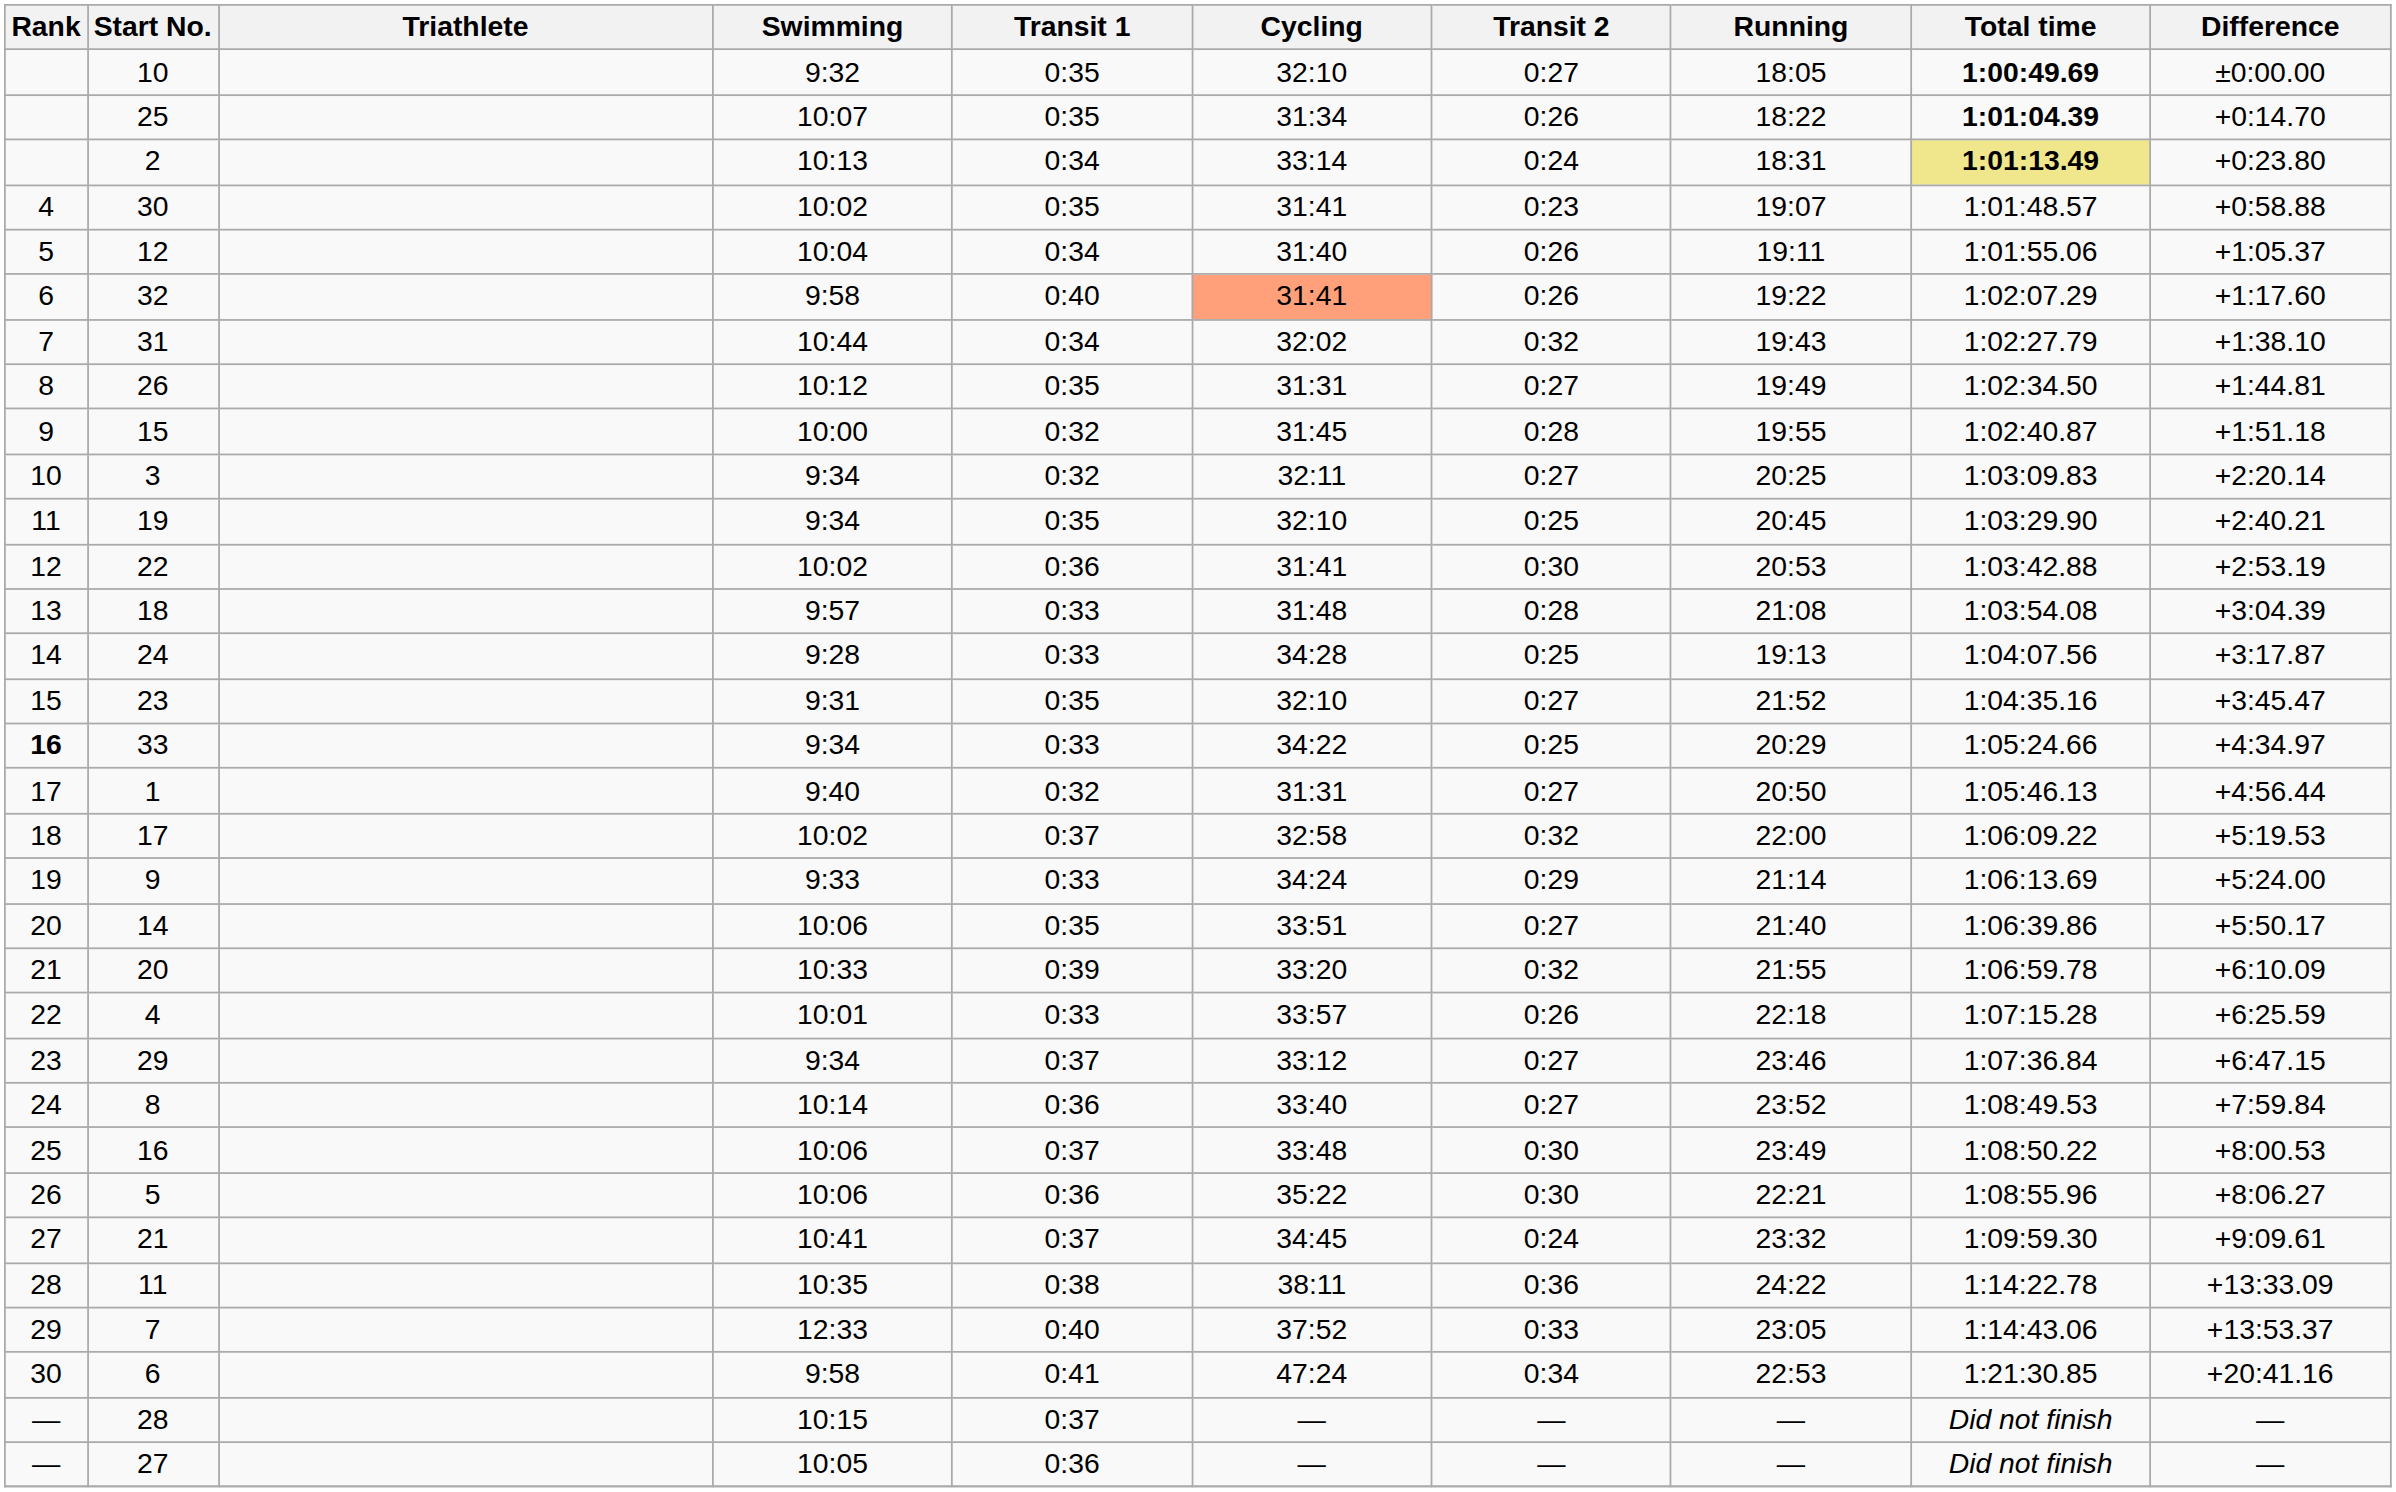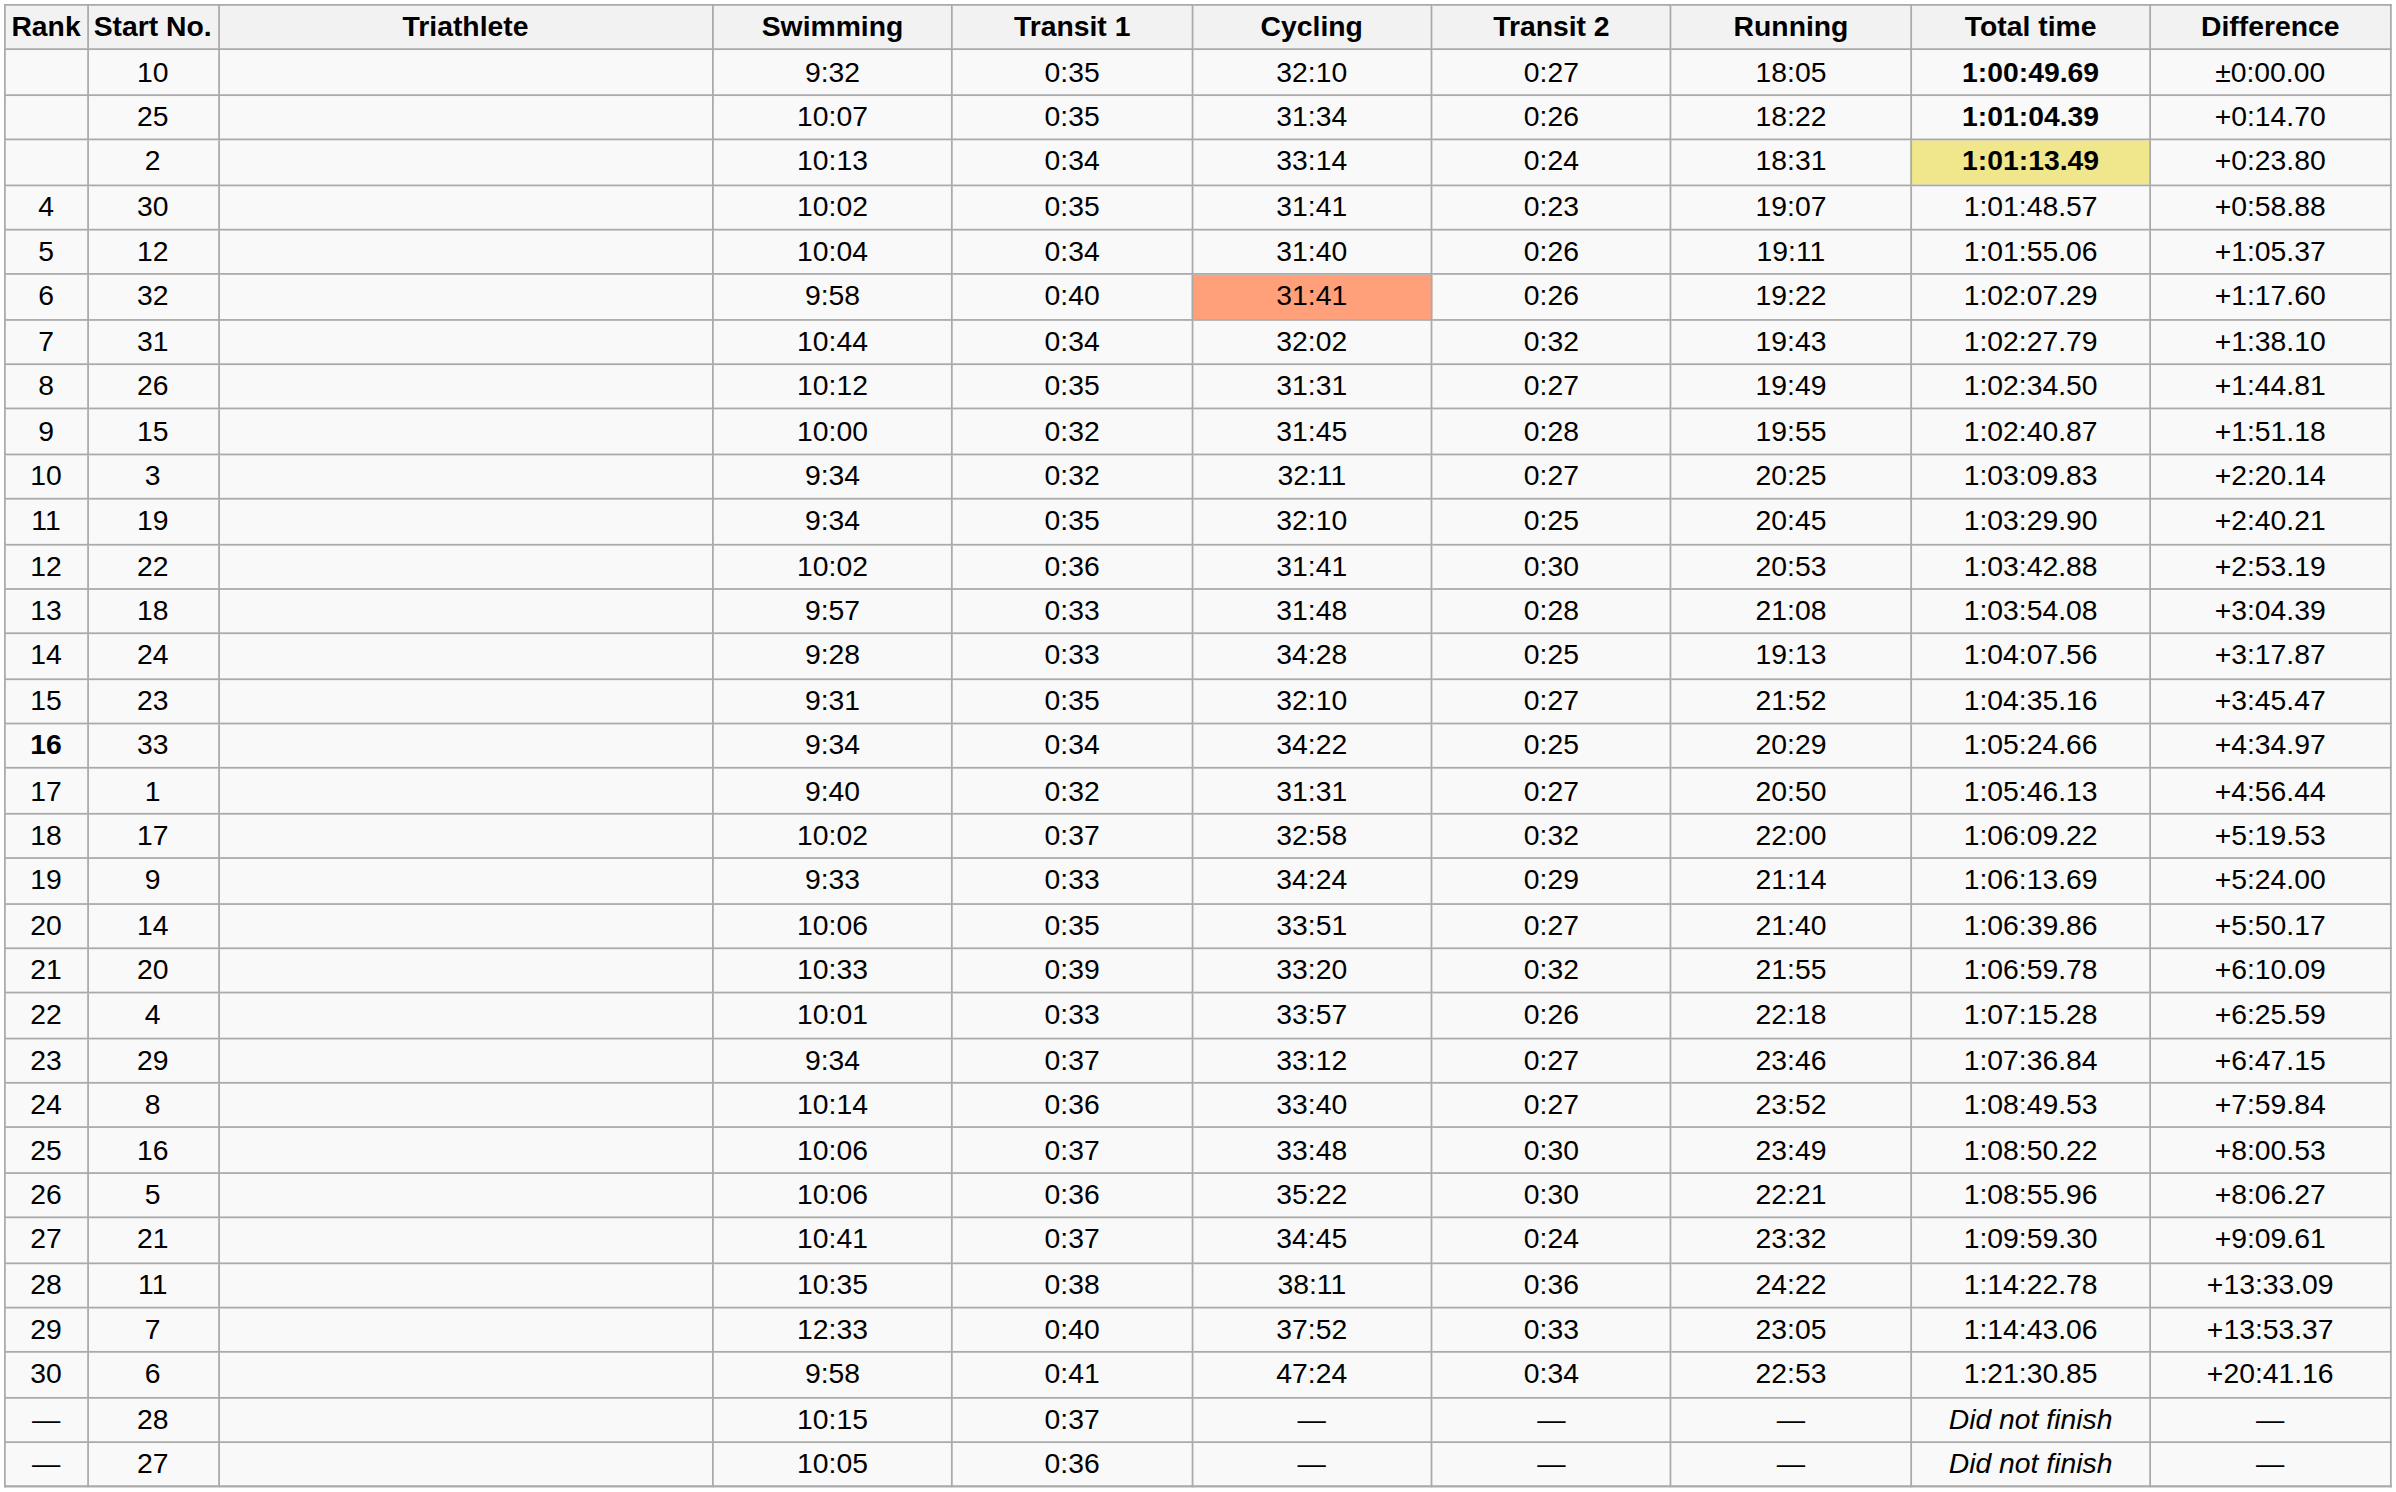 <table class="wikitable" style="text-align:center">
 <tr>
 <th>Rank</th>
 <th>Start No.</th>
 <th style="width:17em">Triathlete</th>
 <th style="width:8em">Swimming</th>
 <th style="width:8em">Transit 1</th>
 <th style="width:8em">Cycling</th>
 <th style="width:8em">Transit 2</th>
 <th style="width:8em">Running</th>
 <th style="width:8em">Total time</th>
 <th style="width:8em">Difference</th>
 </tr>
 <tr>
 <td></td>
 <td>10</td>
 <td align=left></td>
 <td>9:32</td>
 <td>0:35</td>
 <td>32:10</td>
 <td>0:27</td>
 <td>18:05</td>
 <td><strong>1:00:49.69</strong></td>
 <td>±0:00.00</td>
 </tr>
 <tr>
 <td></td>
 <td>25</td>
 <td align=left></td>
 <td>10:07</td>
 <td>0:35</td>
 <td>31:34</td>
 <td>0:26</td>
 <td>18:22</td>
 <td><strong>1:01:04.39</strong></td>
 <td>+0:14.70</td>
 </tr>
 <tr>
 <td></td>
 <td>2</td>
 <td align=left></td>
 <td>10:13</td>
 <td>0:34</td>
 <td>33:14</td>
 <td>0:24</td>
 <td>18:31</td>
 <td style="background: khaki;"><strong>1:01:13.49</strong></td>
 <td>+0:23.80</td>
 </tr>
 <tr>
 <td>4</td>
 <td>30</td>
 <td align=left></td>
 <td>10:02</td>
 <td>0:35</td>
 <td>31:41</td>
 <td>0:23</td>
 <td>19:07</td>
 <td>1:01:48.57</td>
 <td>+0:58.88</td>
 </tr>
 <tr>
 <td>5</td>
 <td>12</td>
 <td align=left></td>
 <td>10:04</td>
 <td>0:34</td>
 <td>31:40</td>
 <td>0:26</td>
 <td>19:11</td>
 <td>1:01:55.06</td>
 <td>+1:05.37</td>
 </tr>
 <tr>
 <td>6</td>
 <td>32</td>
 <td align=left></td>
 <td>9:58</td>
 <td>0:40</td>
 <td style="background: lightsalmon;">31:41</td>
 <td>0:26</td>
 <td>19:22</td>
 <td>1:02:07.29</td>
 <td>+1:17.60</td>
 </tr>
 <tr>
 <td>7</td>
 <td>31</td>
 <td align=left></td>
 <td>10:44</td>
 <td>0:34</td>
 <td>32:02</td>
 <td>0:32</td>
 <td>19:43</td>
 <td>1:02:27.79</td>
 <td>+1:38.10</td>
 </tr>
 <tr>
 <td>8</td>
 <td>26</td>
 <td align=left></td>
 <td>10:12</td>
 <td>0:35</td>
 <td>31:31</td>
 <td>0:27</td>
 <td>19:49</td>
 <td>1:02:34.50</td>
 <td>+1:44.81</td>
 </tr>
 <tr>
 <td>9</td>
 <td>15</td>
 <td align=left></td>
 <td>10:00</td>
 <td>0:32</td>
 <td>31:45</td>
 <td>0:28</td>
 <td>19:55</td>
 <td>1:02:40.87</td>
 <td>+1:51.18</td>
 </tr>
 <tr>
 <td>10</td>
 <td>3</td>
 <td align=left></td>
 <td>9:34</td>
 <td>0:32</td>
 <td>32:11</td>
 <td>0:27</td>
 <td>20:25</td>
 <td>1:03:09.83</td>
 <td>+2:20.14</td>
 </tr>
 <tr>
 <td>11</td>
 <td>19</td>
 <td align=left></td>
 <td>9:34</td>
 <td>0:35</td>
 <td>32:10</td>
 <td>0:25</td>
 <td>20:45</td>
 <td>1:03:29.90</td>
 <td>+2:40.21</td>
 </tr>
 <tr>
 <td>12</td>
 <td>22</td>
 <td align=left></td>
 <td>10:02</td>
 <td>0:36</td>
 <td>31:41</td>
 <td>0:30</td>
 <td>20:53</td>
 <td>1:03:42.88</td>
 <td>+2:53.19</td>
 </tr>
 <tr>
 <td>13</td>
 <td>18</td>
 <td align=left></td>
 <td>9:57</td>
 <td>0:33</td>
 <td>31:48</td>
 <td>0:28</td>
 <td>21:08</td>
 <td>1:03:54.08</td>
 <td>+3:04.39</td>
 </tr>
 <tr>
 <td>14</td>
 <td>24</td>
 <td align=left></td>
 <td>9:28</td>
 <td>0:33</td>
 <td>34:28</td>
 <td>0:25</td>
 <td>19:13</td>
 <td>1:04:07.56</td>
 <td>+3:17.87</td>
 </tr>
 <tr>
 <td>15</td>
 <td>23</td>
 <td align=left></td>
 <td>9:31</td>
 <td>0:35</td>
 <td>32:10</td>
 <td>0:27</td>
 <td>21:52</td>
 <td>1:04:35.16</td>
 <td>+3:45.47</td>
 </tr>
 <tr>
 <td><strong>16</strong></td>
 <td>33</td>
 <td align=left></td>
 <td>9:34</td>
-<td>0:33</td>
+<td>0:34</td>
 <td>34:22</td>
 <td>0:25</td>
 <td>20:29</td>
 <td>1:05:24.66</td>
 <td>+4:34.97</td>
 </tr>
 <tr>
 <td>17</td>
 <td>1</td>
 <td align=left></td>
 <td>9:40</td>
 <td>0:32</td>
 <td>31:31</td>
 <td>0:27</td>
 <td>20:50</td>
 <td>1:05:46.13</td>
 <td>+4:56.44</td>
 </tr>
 <tr>
 <td>18</td>
 <td>17</td>
 <td align=left></td>
 <td>10:02</td>
 <td>0:37</td>
 <td>32:58</td>
 <td>0:32</td>
 <td>22:00</td>
 <td>1:06:09.22</td>
 <td>+5:19.53</td>
 </tr>
 <tr>
 <td>19</td>
 <td>9</td>
 <td align=left></td>
 <td>9:33</td>
 <td>0:33</td>
 <td>34:24</td>
 <td>0:29</td>
 <td>21:14</td>
 <td>1:06:13.69</td>
 <td>+5:24.00</td>
 </tr>
 <tr>
 <td>20</td>
 <td>14</td>
 <td align=left></td>
 <td>10:06</td>
 <td>0:35</td>
 <td>33:51</td>
 <td>0:27</td>
 <td>21:40</td>
 <td>1:06:39.86</td>
 <td>+5:50.17</td>
 </tr>
 <tr>
 <td>21</td>
 <td>20</td>
 <td align=left></td>
 <td>10:33</td>
 <td>0:39</td>
 <td>33:20</td>
 <td>0:32</td>
 <td>21:55</td>
 <td>1:06:59.78</td>
 <td>+6:10.09</td>
 </tr>
 <tr>
 <td>22</td>
 <td>4</td>
 <td align=left></td>
 <td>10:01</td>
 <td>0:33</td>
 <td>33:57</td>
 <td>0:26</td>
 <td>22:18</td>
 <td>1:07:15.28</td>
 <td>+6:25.59</td>
 </tr>
 <tr>
 <td>23</td>
 <td>29</td>
 <td align=left></td>
 <td>9:34</td>
 <td>0:37</td>
 <td>33:12</td>
 <td>0:27</td>
 <td>23:46</td>
 <td>1:07:36.84</td>
 <td>+6:47.15</td>
 </tr>
 <tr>
 <td>24</td>
 <td>8</td>
 <td align=left></td>
 <td>10:14</td>
 <td>0:36</td>
 <td>33:40</td>
 <td>0:27</td>
 <td>23:52</td>
 <td>1:08:49.53</td>
 <td>+7:59.84</td>
 </tr>
 <tr>
 <td>25</td>
 <td>16</td>
 <td align=left></td>
 <td>10:06</td>
 <td>0:37</td>
 <td>33:48</td>
 <td>0:30</td>
 <td>23:49</td>
 <td>1:08:50.22</td>
 <td>+8:00.53</td>
 </tr>
 <tr>
 <td>26</td>
 <td>5</td>
 <td align=left></td>
 <td>10:06</td>
 <td>0:36</td>
 <td>35:22</td>
 <td>0:30</td>
 <td>22:21</td>
 <td>1:08:55.96</td>
 <td>+8:06.27</td>
 </tr>
 <tr>
 <td>27</td>
 <td>21</td>
 <td align=left></td>
 <td>10:41</td>
 <td>0:37</td>
 <td>34:45</td>
 <td>0:24</td>
 <td>23:32</td>
 <td>1:09:59.30</td>
 <td>+9:09.61</td>
 </tr>
 <tr>
 <td>28</td>
 <td>11</td>
 <td align=left></td>
 <td>10:35</td>
 <td>0:38</td>
 <td>38:11</td>
 <td>0:36</td>
 <td>24:22</td>
 <td>1:14:22.78</td>
 <td>+13:33.09</td>
 </tr>
 <tr>
 <td>29</td>
 <td>7</td>
 <td align=left></td>
 <td>12:33</td>
 <td>0:40</td>
 <td>37:52</td>
 <td>0:33</td>
 <td>23:05</td>
 <td>1:14:43.06</td>
 <td>+13:53.37</td>
 </tr>
 <tr>
 <td>30</td>
 <td>6</td>
 <td align=left></td>
 <td>9:58</td>
 <td>0:41</td>
 <td>47:24</td>
 <td>0:34</td>
 <td>22:53</td>
 <td>1:21:30.85</td>
 <td>+20:41.16</td>
 </tr>
 <tr>
 <td>—</td>
 <td>28</td>
 <td align=left></td>
 <td>10:15</td>
 <td>0:37</td>
 <td>—</td>
 <td>—</td>
 <td>—</td>
 <td><em>Did not finish</em></td>
 <td>—</td>
 </tr>
 <tr>
 <td>—</td>
 <td>27</td>
 <td align=left></td>
 <td>10:05</td>
 <td>0:36</td>
 <td>—</td>
 <td>—</td>
 <td>—</td>
 <td><em>Did not finish</em></td>
 <td>—</td>
 </tr>
 <tr>
 </tr>
 </table>
